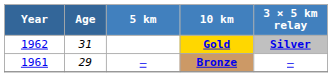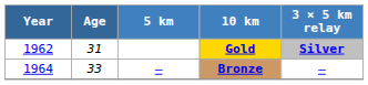 <table class="wikitable" style="font-size:95%; text-align:center; border:grey solid 1px; border-collapse:collapse; background:#ffffff;">
 <tr>
 <th style="background-color:#369; color:white; width:60px;"> Year </th>
 <th style="background-color:#369; color:white; width:40px;"> Age </th>
 <th style="background-color:#4180be; color:white; width:75px;"> 5 km </th>
 <th style="background-color:#4180be; color:white; width:75px;"> 10 km </th>
 <th style="background-color:#4180be; color:white; width:75px;"> 3 × 5 km <br> relay </th>
 </tr>
 <tr>
 <td><a href='#'>1962</a></td>
 <td><em>31</em></td>
 <td></td>
 <td style="background:gold;"><a href='#'><strong>Gold</strong></a></td>
 <td style="background:silver;"><a href='#'><strong>Silver</strong></a></td>
 </tr>
 <tr>
-<td><a href='#'>1961</a></td>
-<td><em>29</em></td>
+<td><a href='#'>1964</a></td>
+<td><em>33</em></td>
 <td><a href='#'>—</a></td>
 <td bgcolor="cc9966"><a href='#'><strong>Bronze</strong></a></td>
 <td><a href='#'>—</a></td>
 </tr>
 <tr>
 </tr>
 </table>
